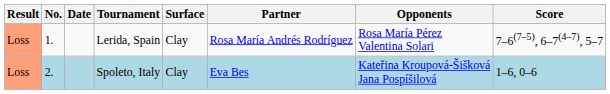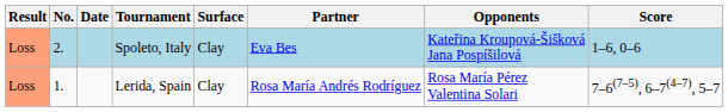 <table class="sortable wikitable" style="font-size:97%;">
 <tr>
 <th>Result</th>
 <th>No.</th>
 <th>Date</th>
 <th>Tournament</th>
 <th>Surface</th>
 <th>Partner</th>
 <th>Opponents</th>
 <th class="unsortable">Score</th>
 </tr>
+<tr style="background:lightblue;">
+<td style="background:#ffa07a;">Loss</td>
+<td>2.</td>
+<td></td>
+<td>Spoleto, Italy</td>
+<td>Clay</td>
+<td> <a href='#'>Eva Bes</a></td>
+<td> <a href='#'>Kateřina Kroupová-Šišková</a> <br>  <a href='#'>Jana Pospíšilová</a></td>
+<td>1–6, 0–6</td>
+</tr>
 <tr>
 <td style="background:#ffa07a;">Loss</td>
 <td>1.</td>
 <td></td>
 <td>Lerida, Spain</td>
 <td>Clay</td>
 <td> <a href='#'>Rosa María Andrés Rodríguez</a></td>
 <td> <a href='#'>Rosa María Pérez</a> <br>  <a href='#'>Valentina Solari</a></td>
 <td>7–6<sup>(7–5)</sup>, 6–7<sup>(4–7)</sup>, 5–7</td>
 </tr>
-<tr style="background:lightblue;">
-<td style="background:#ffa07a;">Loss</td>
-<td>2.</td>
-<td></td>
-<td>Spoleto, Italy</td>
-<td>Clay</td>
-<td> <a href='#'>Eva Bes</a></td>
-<td> <a href='#'>Kateřina Kroupová-Šišková</a> <br>  <a href='#'>Jana Pospíšilová</a></td>
-<td>1–6, 0–6</td>
-</tr>
 </table>
